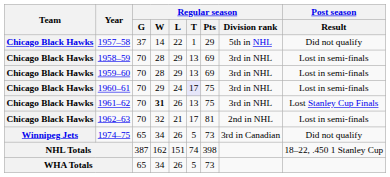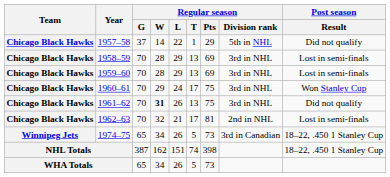 <table class="wikitable" style="font-size: 95%; text-align:center;">
 <tr>
 <th rowspan="2">Team</th>
 <th rowspan="2">Year</th>
 <th colspan="6"><a href='#'>Regular season</a></th>
 <th colspan="1"><a href='#'>Post season</a></th>
 </tr>
 <tr>
 <th>G</th>
 <th>W</th>
 <th>L</th>
 <th>T</th>
 <th>Pts</th>
 <th>Division rank</th>
 <th>Result</th>
 </tr>
 <tr>
 <th><a href='#'>Chicago Black Hawks</a></th>
 <td><a href='#'>1957–58</a></td>
 <td>37</td>
 <td>14</td>
 <td>22</td>
 <td>1</td>
 <td>29</td>
 <td>5th in <a href='#'>NHL</a></td>
 <td>Did not qualify</td>
 </tr>
 <tr>
 <th>Chicago Black Hawks</th>
 <td><a href='#'>1958–59</a></td>
 <td>70</td>
 <td>28</td>
 <td>29</td>
 <td>13</td>
 <td>69</td>
 <td>3rd in NHL</td>
 <td>Lost in semi-finals</td>
 </tr>
 <tr>
 <th>Chicago Black Hawks</th>
 <td><a href='#'>1959–60</a></td>
 <td>70</td>
 <td>28</td>
 <td>29</td>
 <td>13</td>
 <td>69</td>
 <td>3rd in NHL</td>
 <td>Lost in semi-finals</td>
 </tr>
 <tr>
 <th>Chicago Black Hawks</th>
 <td><a href='#'>1960–61</a></td>
 <td>70</td>
 <td>29</td>
 <td>24</td>
-<td style="background: lavender;">17</td>
+<td>17</td>
 <td>75</td>
 <td>3rd in NHL</td>
-<td>Lost in semi-finals</td>
+<td>Won <a href='#'>Stanley Cup</a></td>
 </tr>
 <tr>
 <th>Chicago Black Hawks</th>
 <td><a href='#'>1961–62</a></td>
 <td>70</td>
 <td><strong>31</strong></td>
 <td>26</td>
 <td>13</td>
 <td>75</td>
 <td>3rd in NHL</td>
-<td>Lost <a href='#'>Stanley Cup Finals</a></td>
+<td>Did not qualify</td>
 </tr>
 <tr>
 <th>Chicago Black Hawks</th>
 <td><a href='#'>1962–63</a></td>
 <td>70</td>
 <td>32</td>
 <td>21</td>
 <td>17</td>
 <td>81</td>
 <td>2nd in NHL</td>
 <td>Lost in semi-finals</td>
 </tr>
 <tr>
 <th><a href='#'>Winnipeg Jets</a></th>
 <td><a href='#'>1974–75</a></td>
 <td>65</td>
 <td>34</td>
 <td>26</td>
 <td>5</td>
 <td>73</td>
 <td>3rd in Canadian</td>
-<td>Did not qualify</td>
+<td>18–22, .450 1 Stanley Cup</td>
 </tr>
 <tr>
 <th colspan="2">NHL Totals</th>
 <td>387</td>
 <td>162</td>
 <td>151</td>
 <td>74</td>
 <td>398</td>
 <td></td>
 <td>18–22, .450 1 Stanley Cup</td>
 </tr>
 <tr>
 <th colspan="2">WHA Totals</th>
 <td>65</td>
 <td>34</td>
 <td>26</td>
 <td>5</td>
 <td>73</td>
 <td></td>
 <td></td>
 </tr>
 </table>
